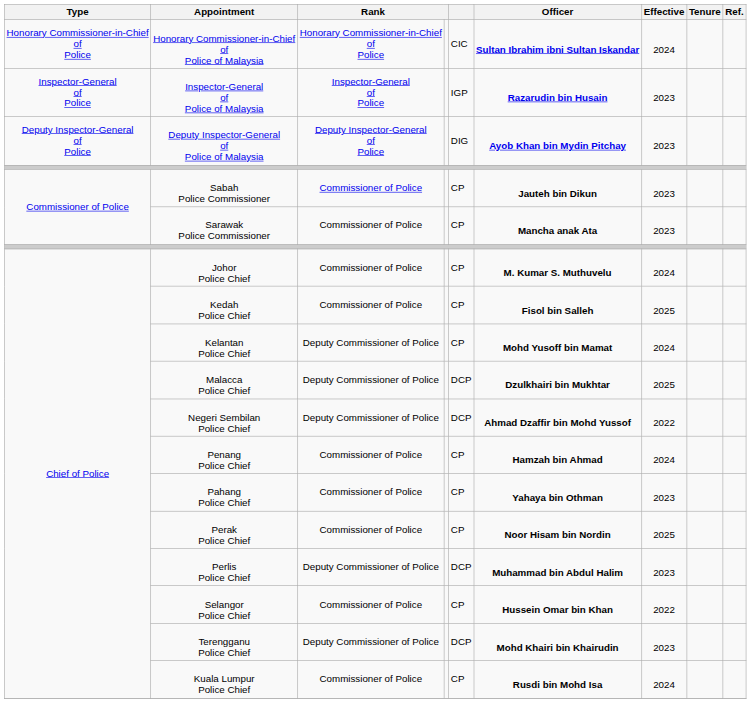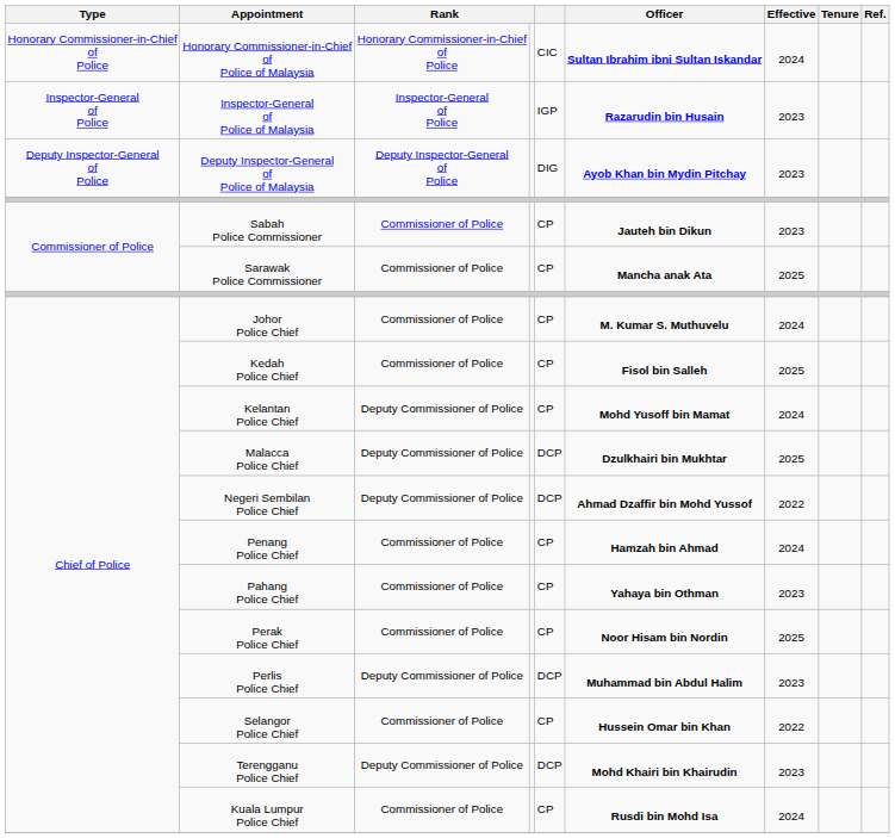 <table class="wikitable">
 <tr>
 <th>Type</th>
 <th>Appointment</th>
 <th colspan="2">Rank</th>
 <th></th>
 <th>Officer</th>
 <th>Effective</th>
 <th>Tenure</th>
 <th>Ref.</th>
 </tr>
 <tr>
 <td align=center><a href='#'>Honorary Commissioner-in-Chief<br>of<br>Police</a></td>
 <td align=center><br><a href='#'>Honorary Commissioner-in-Chief<br>of<br>Police of Malaysia</a></td>
 <td align=center><a href='#'>Honorary Commissioner-in-Chief<br>of<br>Police</a></td>
 <td></td>
 <td>CIC</td>
 <td align=center><br><strong><a href='#'>Sultan Ibrahim ibni Sultan Iskandar</a></strong><br></td>
 <td align=center><br>2024</td>
 <td align=center></td>
 <td align=center></td>
 </tr>
 <tr>
 <td align=center><a href='#'>Inspector-General<br>of<br>Police</a></td>
 <td align=center><br><a href='#'>Inspector-General<br>of<br>Police of Malaysia</a></td>
 <td align=center><a href='#'>Inspector-General<br>of<br>Police</a></td>
 <td></td>
 <td>IGP</td>
 <td align=center><br><strong><a href='#'>Razarudin bin Husain</a></strong><br></td>
 <td align=center><br>2023</td>
 <td align=center></td>
 <td align=center></td>
 </tr>
 <tr>
 <td align=center><a href='#'>Deputy Inspector-General<br>of<br>Police</a></td>
 <td align=center><br><a href='#'>Deputy Inspector-General<br>of<br>Police of Malaysia</a></td>
 <td align=center><a href='#'>Deputy Inspector-General<br>of<br>Police</a></td>
 <td></td>
 <td>DIG</td>
 <td align=center><br><strong><a href='#'>Ayob Khan bin Mydin Pitchay</a></strong><br></td>
 <td align=center><br>2023</td>
 <td align=center></td>
 <td align=center></td>
 </tr>
 <tr>
 <td colspan="9" style="background-color:#cccccc"></td>
 </tr>
 <tr>
 <td align=center rowspan="2"><a href='#'>Commissioner of Police</a></td>
 <td align=center><br>Sabah<br>Police Commissioner</td>
 <td align=center><a href='#'>Commissioner of Police</a></td>
 <td></td>
 <td>CP</td>
 <td align=center><br><strong>Jauteh bin Dikun</strong><br></td>
 <td align=center><br>2023</td>
 <td align=center></td>
 <td align=center></td>
 </tr>
 <tr>
 <td align=center><br>Sarawak<br>Police Commissioner</td>
 <td align=center>Commissioner of Police</td>
 <td></td>
 <td>CP</td>
 <td align=center><br> <strong>Mancha anak Ata</strong><br></td>
-<td align=center><br>2023</td>
+<td align=center><br>2025</td>
 <td align=center></td>
 <td align=center></td>
 </tr>
 <tr>
 <td colspan="9" style="background-color:#cccccc"></td>
 </tr>
 <tr>
 <td align=center rowspan="12"><a href='#'>Chief of Police</a></td>
 <td align=center><br>Johor<br>Police Chief</td>
 <td align=center>Commissioner of Police</td>
 <td></td>
 <td>CP</td>
 <td align=center><br><strong>M. Kumar S. Muthuvelu</strong><br></td>
 <td align=center><br>2024</td>
 <td align=center></td>
 <td align=center></td>
 </tr>
 <tr>
 <td align=center><br>Kedah<br>Police Chief</td>
 <td align=center>Commissioner of Police</td>
 <td></td>
 <td>CP</td>
 <td align=center><br><strong>Fisol bin Salleh</strong><br></td>
 <td align=center><br>2025</td>
 <td align=center></td>
 <td align=center></td>
 </tr>
 <tr>
 <td align=center><br>Kelantan<br>Police Chief</td>
 <td align=center>Deputy Commissioner of Police</td>
 <td></td>
 <td>CP</td>
 <td align=center><br><strong>Mohd Yusoff bin Mamat</strong><br></td>
 <td align=center><br>2024</td>
 <td align=center></td>
 <td align=center></td>
 </tr>
 <tr>
 <td align=center><br>Malacca<br>Police Chief</td>
 <td align=center>Deputy Commissioner of Police</td>
 <td></td>
 <td>DCP</td>
 <td align=center><br><strong>Dzulkhairi bin Mukhtar</strong> <br></td>
 <td align=center><br>2025</td>
 <td align=center></td>
 <td align=center></td>
 </tr>
 <tr>
 <td align=center><br>Negeri Sembilan<br>Police Chief</td>
 <td align=center>Deputy Commissioner of Police</td>
 <td></td>
 <td>DCP</td>
 <td align=center><br><strong>Ahmad Dzaffir bin Mohd Yussof</strong><br></td>
 <td align=center><br>2022</td>
 <td align=center></td>
 <td align=center></td>
 </tr>
 <tr>
 <td align=center><br>Penang<br>Police Chief</td>
 <td align=center>Commissioner of Police</td>
 <td></td>
 <td>CP</td>
 <td align=center><br><strong>Hamzah bin Ahmad</strong><br></td>
 <td align=center><br>2024</td>
 <td align=center></td>
 <td align=center></td>
 </tr>
 <tr>
 <td align=center><br>Pahang<br>Police Chief</td>
 <td align=center>Commissioner of Police</td>
 <td></td>
 <td>CP</td>
 <td align=center><br><strong>Yahaya bin Othman</strong><br></td>
 <td align=center><br>2023</td>
 <td align=center></td>
 <td align=center></td>
 </tr>
 <tr>
 <td align=center><br>Perak<br>Police Chief</td>
 <td align=center>Commissioner of Police</td>
 <td></td>
 <td>CP</td>
 <td align=center><br><strong>Noor Hisam bin Nordin</strong><br></td>
 <td align=center><br>2025</td>
 <td align=center></td>
 <td align=center></td>
 </tr>
 <tr>
 <td align=center><br>Perlis<br>Police Chief</td>
 <td align=center>Deputy Commissioner of Police</td>
 <td></td>
 <td>DCP</td>
 <td align=center><br><strong>Muhammad bin Abdul Halim</strong><br></td>
 <td align=center><br>2023</td>
 <td align=center></td>
 <td align=center></td>
 </tr>
 <tr>
 <td align=center><br>Selangor<br>Police Chief</td>
 <td align=center>Commissioner of Police</td>
 <td></td>
 <td>CP</td>
 <td align=center><br><strong>Hussein Omar bin Khan</strong><br></td>
 <td align=center><br>2022</td>
 <td align=center></td>
 <td align=center></td>
 </tr>
 <tr>
 <td align=center><br>Terengganu<br>Police Chief</td>
 <td align=center>Deputy Commissioner of Police</td>
 <td></td>
 <td>DCP</td>
 <td align=center><br><strong>Mohd Khairi bin Khairudin</strong><br></td>
 <td align=center><br>2023</td>
 <td align=center></td>
 <td align=center></td>
 </tr>
 <tr>
 <td align=center><br>Kuala Lumpur<br>Police Chief</td>
 <td align=center>Commissioner of Police</td>
 <td></td>
 <td>CP</td>
 <td align=center><br><strong>Rusdi bin Mohd Isa</strong><br></td>
 <td align=center><br>2024</td>
 <td align=center></td>
 <td align=center></td>
 </tr>
 <tr>
 </tr>
 </table>
